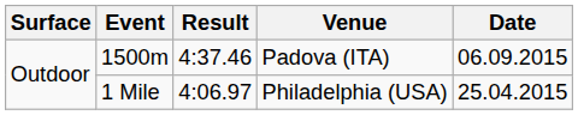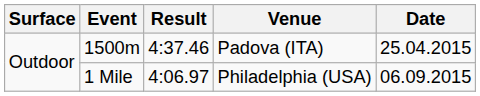 <table class="wikitable sortable">
 <tr>
 <th>Surface</th>
 <th>Event</th>
 <th>Result</th>
 <th>Venue</th>
 <th>Date</th>
 </tr>
 <tr>
 <td rowspan=2>Outdoor</td>
 <td>1500m</td>
 <td>4:37.46</td>
 <td>Padova (ITA)</td>
-<td>06.09.2015</td>
+<td>25.04.2015</td>
 </tr>
 <tr>
 <td>1 Mile</td>
 <td>4:06.97</td>
 <td>Philadelphia (USA)</td>
-<td>25.04.2015</td>
+<td>06.09.2015</td>
 </tr>
 </table>
